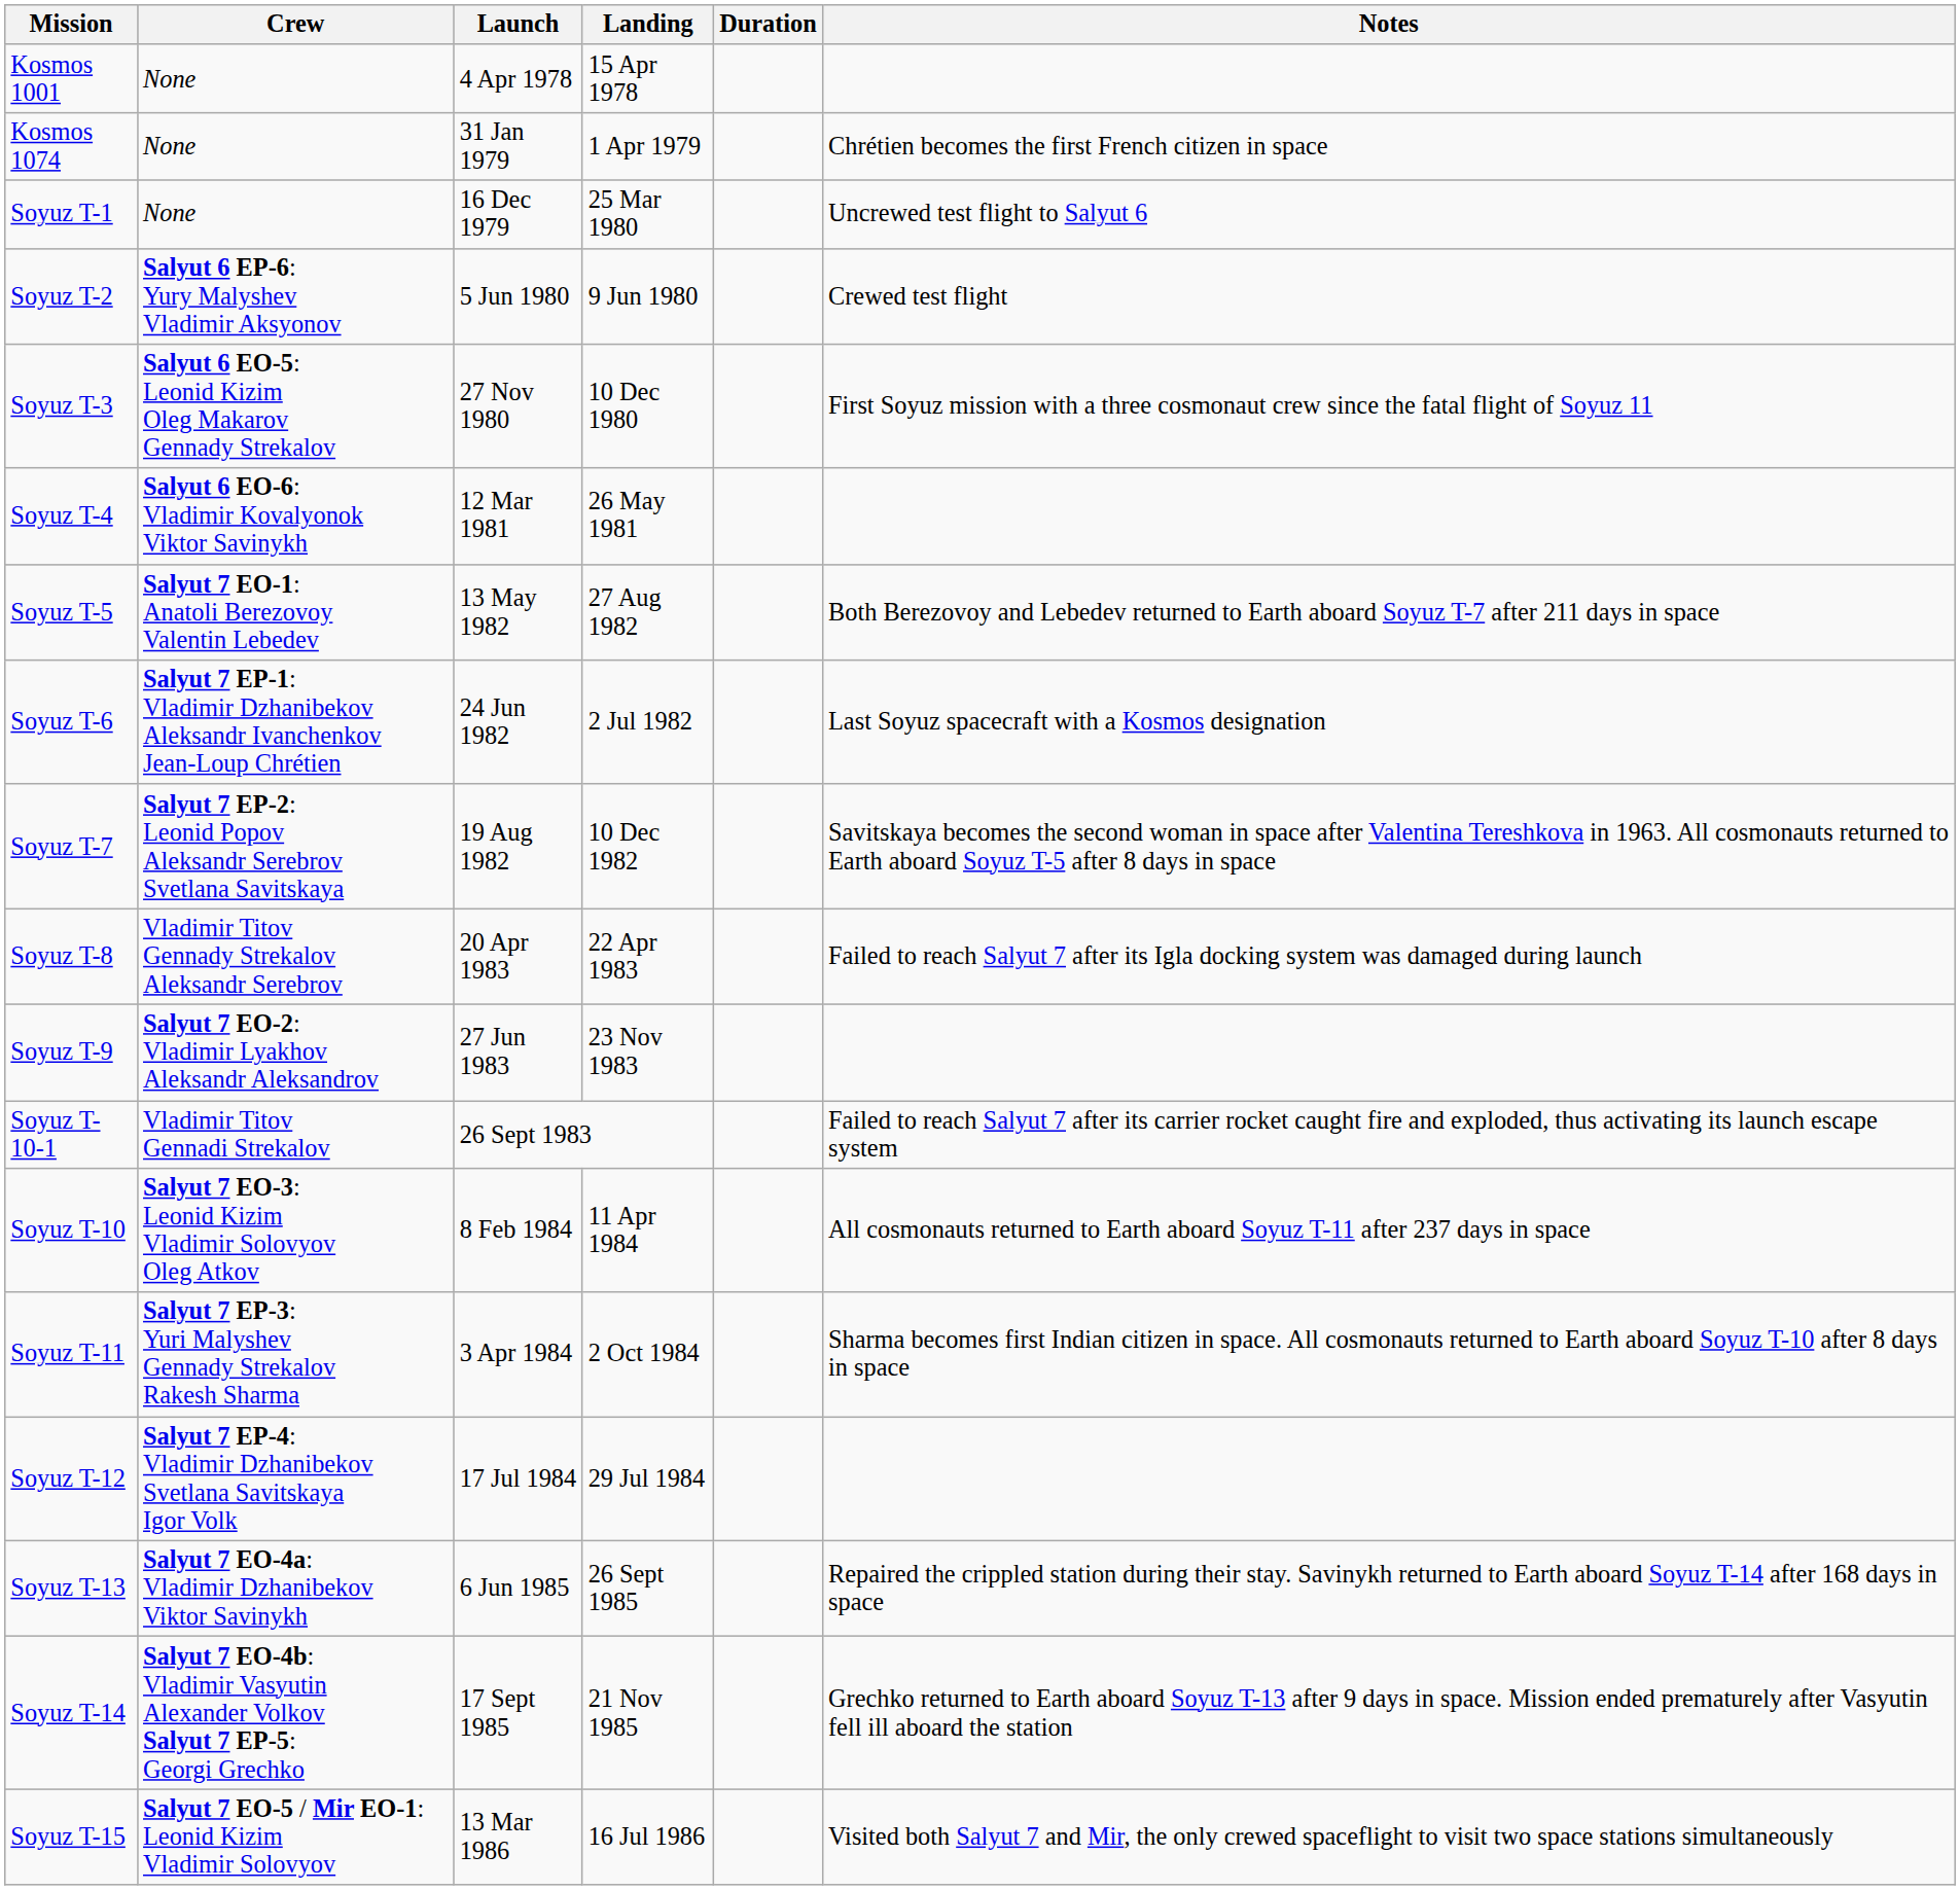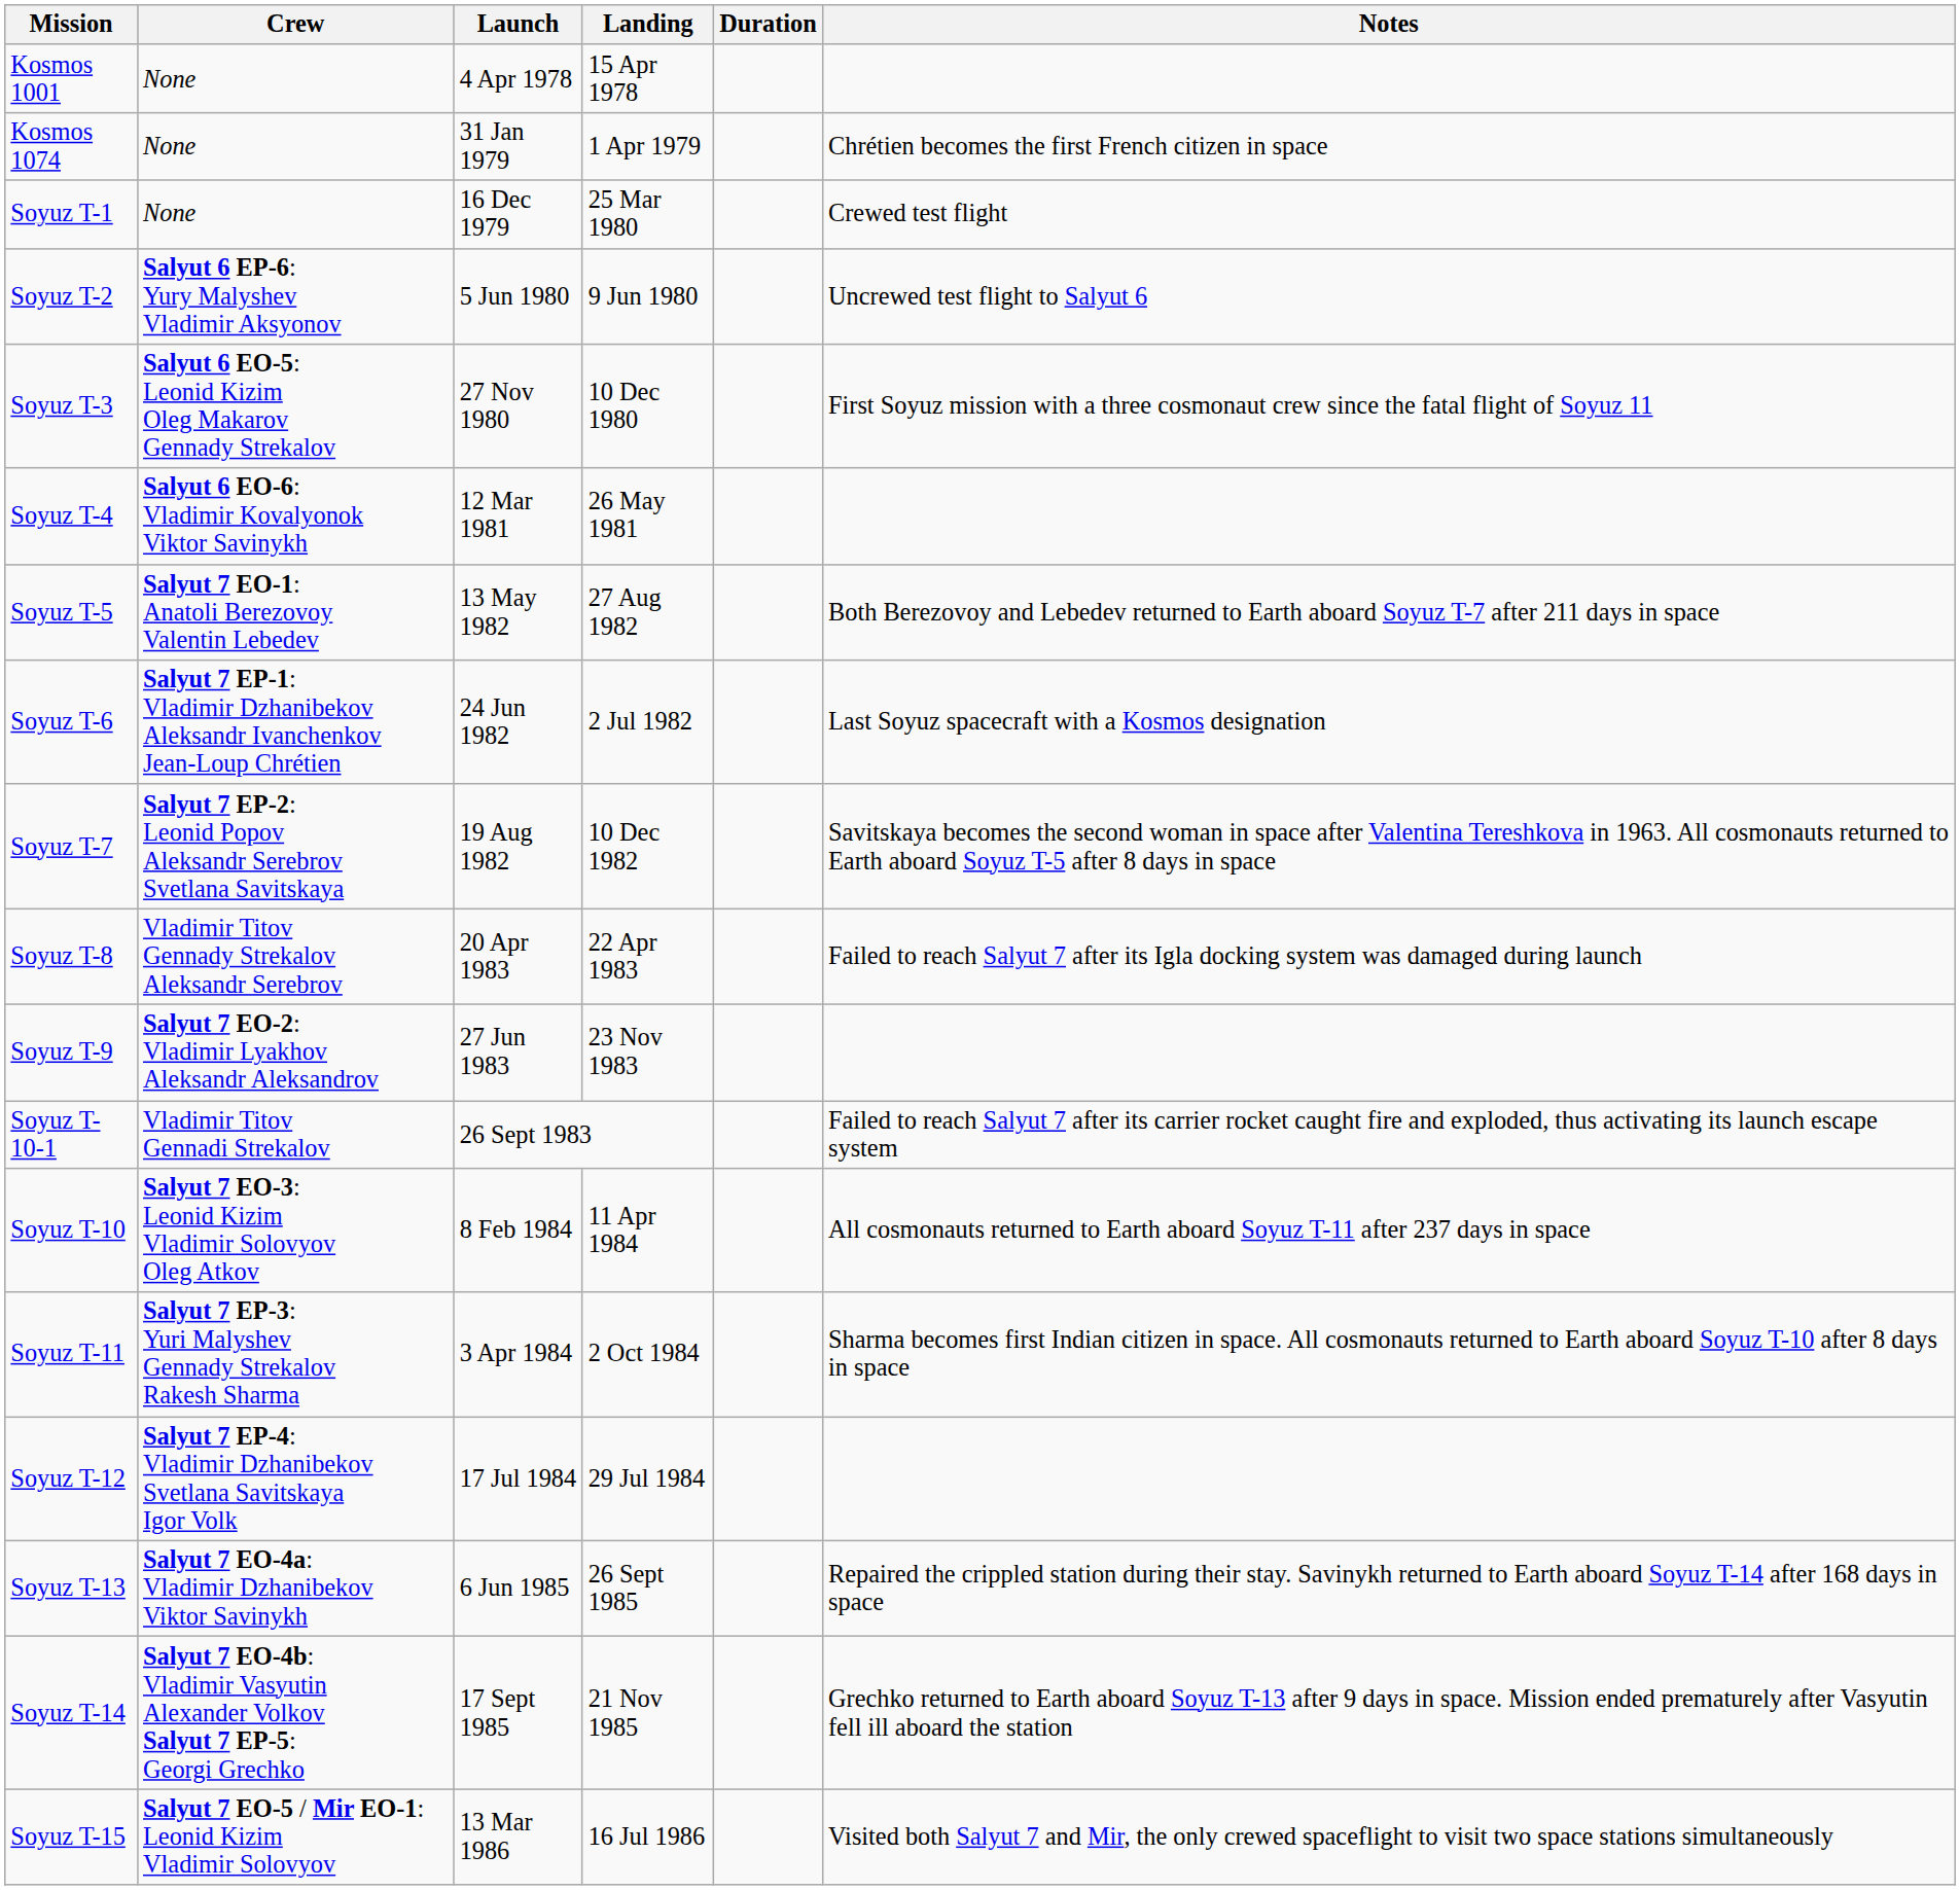 <table class="wikitable">
 <tr>
 <th>Mission</th>
 <th>Crew</th>
 <th>Launch</th>
 <th>Landing</th>
 <th>Duration</th>
 <th>Notes</th>
 </tr>
 <tr>
 <td><a href='#'>Kosmos 1001</a></td>
 <td style= "width: 195px"><em>None</em></td>
 <td>4 Apr 1978</td>
 <td>15 Apr 1978</td>
 <td></td>
 <td></td>
 </tr>
 <tr>
 <td><a href='#'>Kosmos 1074</a></td>
 <td style= "width: 195px"><em>None</em></td>
 <td>31 Jan 1979</td>
 <td>1 Apr 1979</td>
 <td></td>
 <td>Chrétien becomes the first French citizen in space</td>
 </tr>
 <tr>
 <td><a href='#'>Soyuz T-1</a></td>
 <td style= "width: 195px"><em>None</em></td>
 <td>16 Dec 1979</td>
 <td>25 Mar 1980</td>
 <td></td>
-<td>Uncrewed test flight to <a href='#'>Salyut 6</a></td>
+<td>Crewed test flight</td>
 </tr>
 <tr>
 <td><a href='#'>Soyuz T-2</a></td>
 <td style= "width: 195px"><strong><a href='#'>Salyut 6</a> EP-6</strong>:<br> <a href='#'>Yury Malyshev</a><br> <a href='#'>Vladimir Aksyonov</a></td>
 <td>5 Jun 1980</td>
 <td>9 Jun 1980</td>
 <td></td>
-<td>Crewed test flight</td>
+<td>Uncrewed test flight to <a href='#'>Salyut 6</a></td>
 </tr>
 <tr>
 <td><a href='#'>Soyuz T-3</a></td>
 <td style= "width: 195px"><strong><a href='#'>Salyut 6</a> EO-5</strong>:<br> <a href='#'>Leonid Kizim</a><br> <a href='#'>Oleg Makarov</a><br> <a href='#'>Gennady Strekalov</a></td>
 <td>27 Nov 1980</td>
 <td>10 Dec 1980</td>
 <td></td>
 <td>First Soyuz mission with a three cosmonaut crew since the fatal flight of <a href='#'>Soyuz 11</a></td>
 </tr>
 <tr>
 <td><a href='#'>Soyuz T-4</a></td>
 <td style= "width: 195px"><strong><a href='#'>Salyut 6</a> EO-6</strong>:<br> <a href='#'>Vladimir Kovalyonok</a><br> <a href='#'>Viktor Savinykh</a></td>
 <td>12 Mar 1981</td>
 <td>26 May 1981</td>
 <td></td>
 <td></td>
 </tr>
 <tr>
 <td><a href='#'>Soyuz T-5</a></td>
 <td style= "width: 195px"><strong><a href='#'>Salyut 7</a> EO-1</strong>:<br> <a href='#'>Anatoli Berezovoy</a><br> <a href='#'>Valentin Lebedev</a></td>
 <td>13 May 1982</td>
 <td>27 Aug 1982</td>
 <td></td>
 <td>Both Berezovoy and Lebedev returned to Earth aboard <a href='#'>Soyuz T-7</a> after 211 days in space</td>
 </tr>
 <tr>
 <td><a href='#'>Soyuz T-6</a></td>
 <td style= "width: 195px"><strong><a href='#'>Salyut 7</a> EP-1</strong>:<br> <a href='#'>Vladimir Dzhanibekov</a><br> <a href='#'>Aleksandr Ivanchenkov</a><br>  <a href='#'>Jean-Loup Chrétien</a></td>
 <td>24 Jun 1982</td>
 <td>2 Jul 1982</td>
 <td></td>
 <td>Last Soyuz spacecraft with a <a href='#'>Kosmos</a> designation</td>
 </tr>
 <tr>
 <td><a href='#'>Soyuz T-7</a></td>
 <td style= "width: 195px"><strong><a href='#'>Salyut 7</a> EP-2</strong>:<br>  <a href='#'>Leonid Popov</a><br> <a href='#'>Aleksandr Serebrov</a><br>  <a href='#'>Svetlana Savitskaya</a></td>
 <td>19 Aug 1982</td>
 <td>10 Dec 1982</td>
 <td></td>
 <td>Savitskaya becomes the second woman in space after <a href='#'>Valentina Tereshkova</a> in 1963. All cosmonauts returned to Earth aboard <a href='#'>Soyuz T-5</a> after 8 days in space</td>
 </tr>
 <tr>
 <td><a href='#'>Soyuz T-8</a></td>
 <td style= "width: 195px"> <a href='#'>Vladimir Titov</a><br> <a href='#'>Gennady Strekalov</a><br>  <a href='#'>Aleksandr Serebrov</a></td>
 <td>20 Apr 1983</td>
 <td>22 Apr 1983</td>
 <td></td>
 <td>Failed to reach <a href='#'>Salyut 7</a> after its Igla docking system was damaged during launch</td>
 </tr>
 <tr>
 <td><a href='#'>Soyuz T-9</a></td>
 <td style= "width: 195px"><strong><a href='#'>Salyut 7</a> EO-2</strong>:<br> <a href='#'>Vladimir Lyakhov</a><br> <a href='#'>Aleksandr Aleksandrov</a></td>
 <td>27 Jun 1983</td>
 <td>23 Nov 1983</td>
 <td></td>
 <td></td>
 </tr>
 <tr>
 <td><a href='#'>Soyuz T-10-1</a></td>
 <td style= "width: 195px"> <a href='#'>Vladimir Titov</a><br> <a href='#'>Gennadi Strekalov</a></td>
 <td colspan=2>26 Sept 1983</td>
 <td></td>
 <td>Failed to reach <a href='#'>Salyut 7</a> after its carrier rocket caught fire and exploded, thus activating its launch escape system</td>
 </tr>
 <tr>
 <td><a href='#'>Soyuz T-10</a></td>
 <td style= "width: 195px"><strong><a href='#'>Salyut 7</a> EO-3</strong>:<br> <a href='#'>Leonid Kizim</a><br> <a href='#'>Vladimir Solovyov</a><br> <a href='#'>Oleg Atkov</a></td>
 <td>8 Feb 1984</td>
 <td>11 Apr 1984</td>
 <td></td>
 <td>All cosmonauts returned to Earth aboard <a href='#'>Soyuz T-11</a> after 237 days in space</td>
 </tr>
 <tr>
 <td><a href='#'>Soyuz T-11</a></td>
 <td style= "width: 195px"><strong><a href='#'>Salyut 7</a> EP-3</strong>:<br> <a href='#'>Yuri Malyshev</a><br> <a href='#'>Gennady Strekalov</a><br>  <a href='#'>Rakesh Sharma</a></td>
 <td>3 Apr 1984</td>
 <td>2 Oct 1984</td>
 <td></td>
 <td>Sharma becomes first Indian citizen in space. All cosmonauts returned to Earth aboard <a href='#'>Soyuz T-10</a> after 8 days in space</td>
 </tr>
 <tr>
 <td><a href='#'>Soyuz T-12</a></td>
 <td style= "width: 195px"><strong><a href='#'>Salyut 7</a> EP-4</strong>:<br> <a href='#'>Vladimir Dzhanibekov</a><br> <a href='#'>Svetlana Savitskaya</a><br>  <a href='#'>Igor Volk</a></td>
 <td>17 Jul 1984</td>
 <td>29 Jul 1984</td>
 <td></td>
 <td></td>
 </tr>
 <tr>
 <td><a href='#'>Soyuz T-13</a></td>
 <td style= "width: 195px"><strong><a href='#'>Salyut 7</a> EO-4a</strong>:<br> <a href='#'>Vladimir Dzhanibekov</a><br> <a href='#'>Viktor Savinykh</a></td>
 <td>6 Jun 1985</td>
 <td>26 Sept 1985</td>
 <td></td>
 <td>Repaired the crippled station during their stay. Savinykh returned to Earth aboard <a href='#'>Soyuz T-14</a> after 168 days in space</td>
 </tr>
 <tr>
 <td><a href='#'>Soyuz T-14</a></td>
 <td style= "width: 195px"><strong><a href='#'>Salyut 7</a> EO-4b</strong>:<br> <a href='#'>Vladimir Vasyutin</a><br> <a href='#'>Alexander Volkov</a><br><strong><a href='#'>Salyut 7</a> EP-5</strong>:<br> <a href='#'>Georgi Grechko</a></td>
 <td>17 Sept 1985</td>
 <td>21 Nov 1985</td>
 <td></td>
 <td>Grechko returned to Earth aboard <a href='#'>Soyuz T-13</a> after 9 days in space. Mission ended prematurely after Vasyutin fell ill aboard the station</td>
 </tr>
 <tr>
 <td><a href='#'>Soyuz T-15</a></td>
 <td style= "width: 195px"><strong><a href='#'>Salyut 7</a> EO-5</strong> / <strong><a href='#'>Mir</a> EO-1</strong>:<br> <a href='#'>Leonid Kizim</a><br> <a href='#'>Vladimir Solovyov</a></td>
 <td>13 Mar 1986</td>
 <td>16 Jul 1986</td>
 <td></td>
 <td>Visited both <a href='#'>Salyut 7</a> and <a href='#'>Mir</a>, the only crewed spaceflight to visit two space stations simultaneously</td>
 </tr>
 </table>
